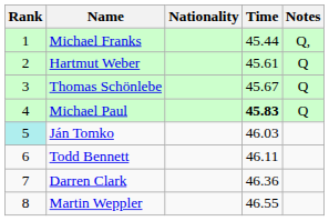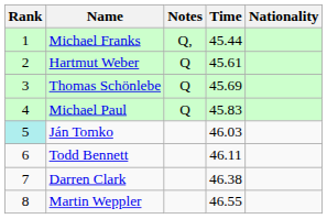 <table class="wikitable sortable" style="text-align:center">
 <tr>
 <th>Rank</th>
 <th>Name</th>
+<th>Notes</th>
+<th>Time</th>
 <th>Nationality</th>
-<th>Time</th>
-<th>Notes</th>
 </tr>
 <tr style="background:#ccffcc;">
 <td align="center">1</td>
 <td align=left><a href='#'>Michael Franks</a></td>
+<td>Q, </td>
+<td align="center">45.44</td>
 <td align=left></td>
-<td align="center">45.44</td>
-<td>Q, </td>
 </tr>
 <tr style="background:#ccffcc;">
 <td align="center">2</td>
 <td align=left><a href='#'>Hartmut Weber</a></td>
+<td>Q</td>
+<td align="center">45.61</td>
 <td align=left></td>
-<td align="center">45.61</td>
-<td>Q</td>
 </tr>
 <tr style="background:#ccffcc;">
 <td align="center">3</td>
 <td align=left><a href='#'>Thomas Schönlebe</a></td>
+<td>Q</td>
+<td align="center">45.69</td>
 <td align=left></td>
-<td align="center">45.67</td>
-<td>Q</td>
 </tr>
 <tr style="background:#ccffcc;">
 <td align="center">4</td>
 <td align=left><a href='#'>Michael Paul</a></td>
+<td>Q</td>
+<td align="center">45.83</td>
 <td align=left></td>
-<td align="center"><strong>45.83</strong></td>
-<td>Q</td>
 </tr>
 <tr>
 <td align="center" style="background: paleturquoise;">5</td>
 <td align=left><a href='#'>Ján Tomko</a></td>
+<td></td>
+<td align="center">46.03</td>
 <td align=left></td>
-<td align="center">46.03</td>
-<td></td>
 </tr>
 <tr>
 <td align="center">6</td>
 <td align=left><a href='#'>Todd Bennett</a></td>
+<td></td>
+<td align="center">46.11</td>
 <td align=left></td>
-<td align="center">46.11</td>
-<td></td>
 </tr>
 <tr>
 <td align="center">7</td>
 <td align=left><a href='#'>Darren Clark</a></td>
+<td></td>
+<td align="center">46.38</td>
 <td align=left></td>
-<td align="center">46.36</td>
-<td></td>
 </tr>
 <tr>
 <td align="center">8</td>
 <td align=left><a href='#'>Martin Weppler</a></td>
+<td></td>
+<td align="center">46.55</td>
 <td align=left></td>
-<td align="center">46.55</td>
-<td></td>
 </tr>
 </table>
